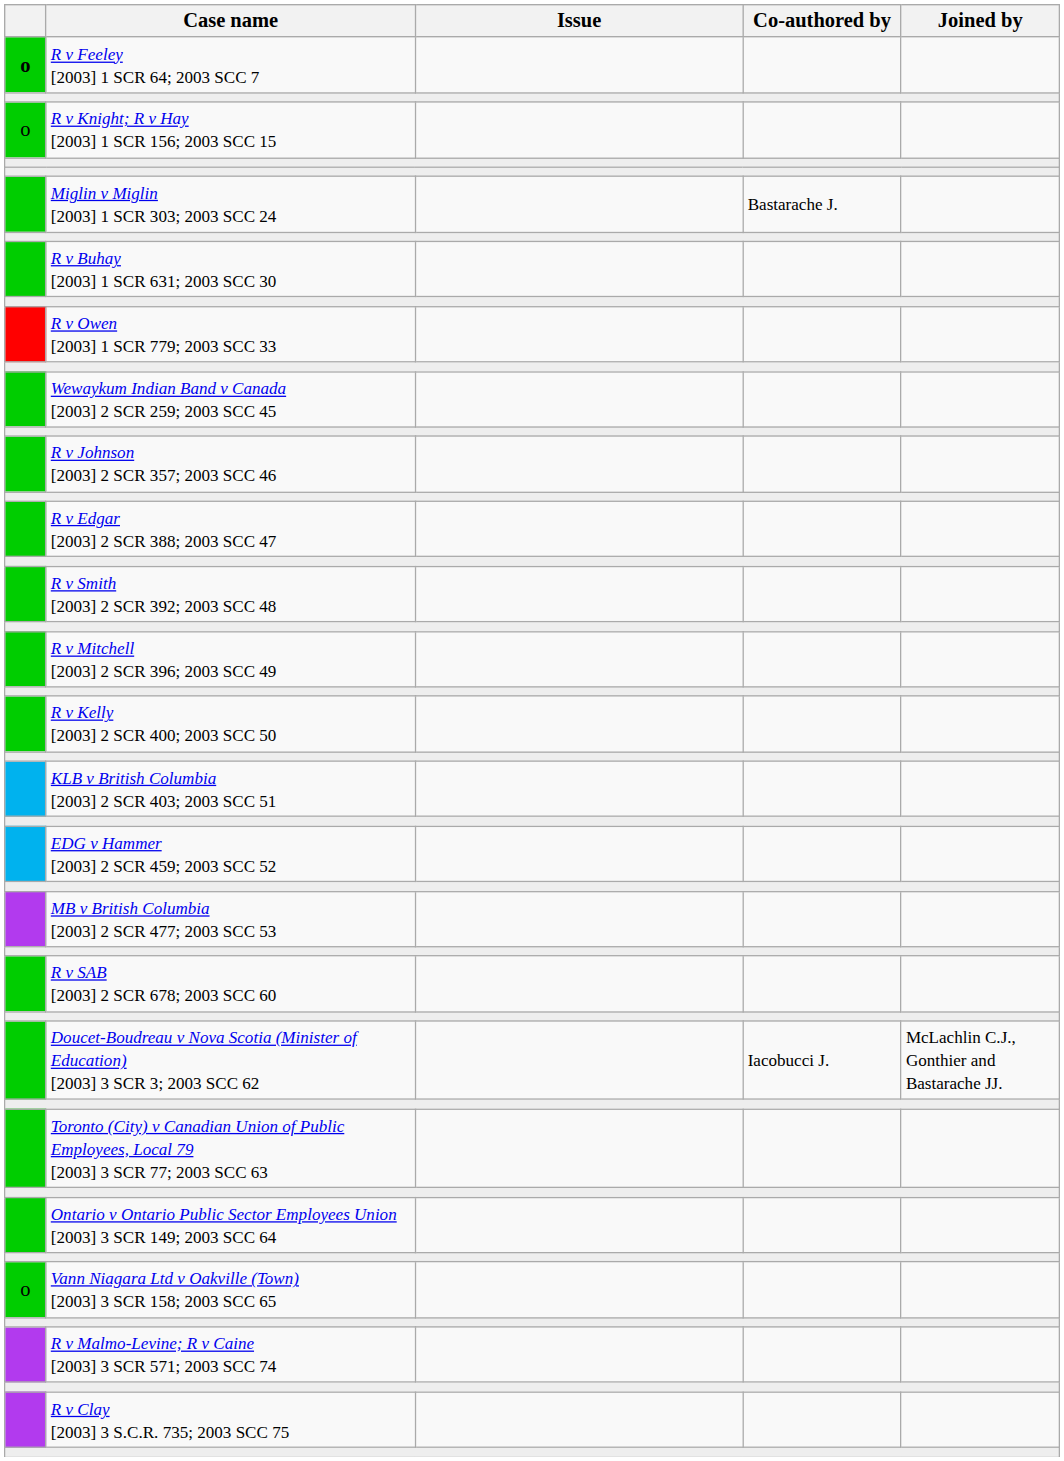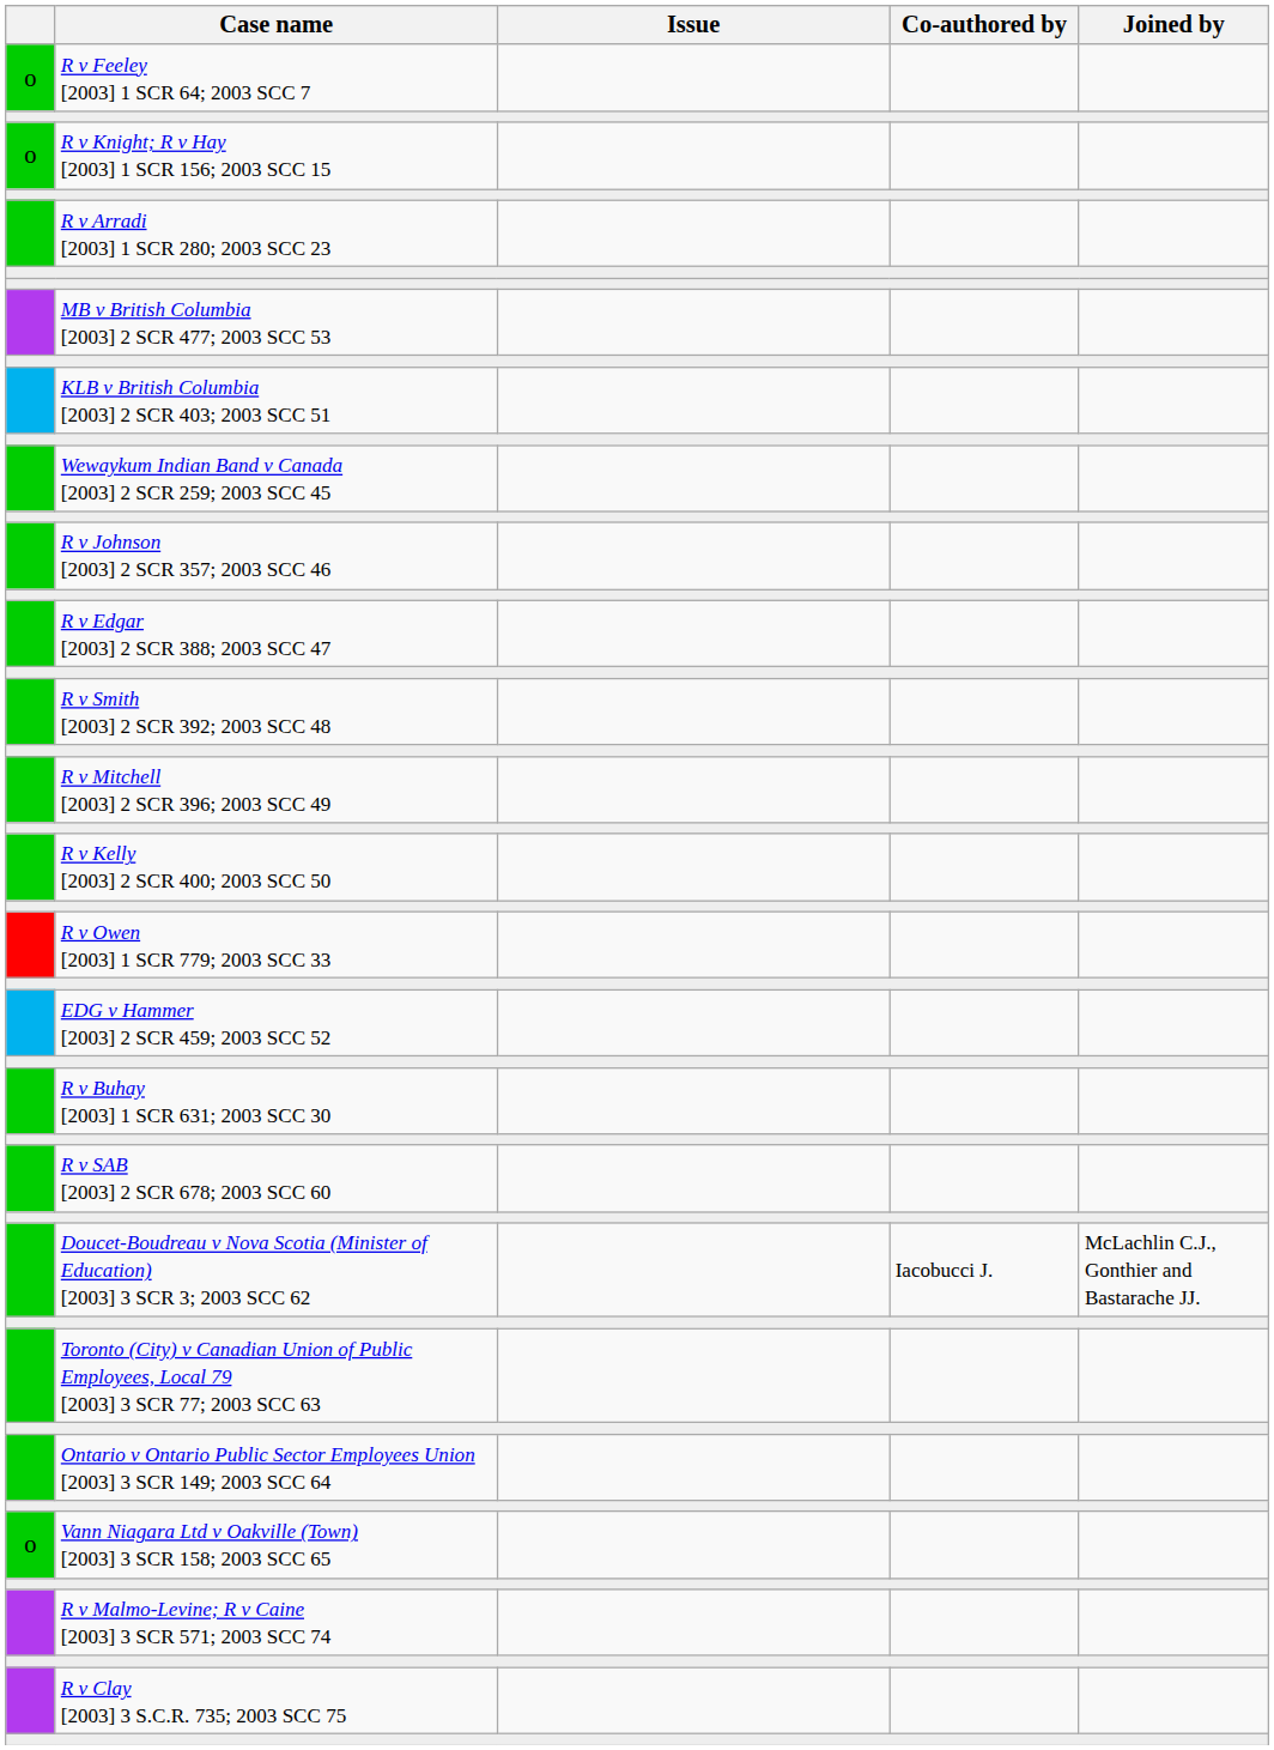 <table class="wikitable" width=825>
 <tr bgcolor="#CCCCCC">
 <th width=25px></th>
 <th width=35%>Case name</th>
 <th>Issue</th>
 <th width=15%>Co-authored by</th>
 <th width=15%>Joined by</th>
 </tr>
 <tr>
-<td align=center bgcolor="00cd00"><strong>o</strong></td>
+<td align=center bgcolor="00cd00">o</td>
 <td align=left valign=top><small><em><a href='#'>R v Feeley</a></em><br> [2003] 1 SCR 64; 2003 SCC 7 </small></td>
 <td valign=top><small></small></td>
 <td><small></small></td>
 <td><small></small></td>
 </tr>
 <tr>
 <td bgcolor=#EEEEEE colspan=5 valign=top><small></small></td>
 </tr>
 <tr>
 <td align=center bgcolor="00cd00">o</td>
 <td align=left valign=top><small><em><a href='#'>R v Knight; R v Hay</a></em><br> [2003] 1 SCR 156; 2003 SCC 15 </small></td>
 <td valign=top><small></small></td>
 <td><small></small></td>
 <td><small></small></td>
 </tr>
 <tr>
 <td bgcolor=#EEEEEE colspan=5 valign=top><small></small></td>
 </tr>
 <tr>
-<td bgcolor=#EEEEEE colspan=5 valign=top><small></small></td>
-</tr>
-<tr>
 <td bgcolor="00cd00"></td>
-<td align=left valign=top><small><em><a href='#'>Miglin v Miglin</a></em><br> [2003] 1 SCR 303; 2003 SCC 24 </small></td>
-<td valign=top><small></small></td>
-<td><small> Bastarache J.</small></td>
-<td><small></small></td>
-</tr>
-<tr>
-<td bgcolor=#EEEEEE colspan=5 valign=top><small></small></td>
-</tr>
-<tr>
-<td bgcolor="00cd00"></td>
-<td align=left valign=top><small><em><a href='#'>R v Buhay</a></em><br> [2003] 1 SCR 631; 2003 SCC 30 </small></td>
+<td align=left valign=top><small><em><a href='#'>R v Arradi</a></em><br> [2003] 1 SCR 280; 2003 SCC 23 </small></td>
 <td valign=top><small></small></td>
 <td><small></small></td>
 <td><small></small></td>
 </tr>
 <tr>
 <td bgcolor=#EEEEEE colspan=5 valign=top><small></small></td>
 </tr>
 <tr>
-<td bgcolor="red"></td>
-<td align=left valign=top><small><em><a href='#'>R v Owen</a></em><br> [2003] 1 SCR 779; 2003 SCC 33 </small></td>
+<td bgcolor=#EEEEEE colspan=5 valign=top><small></small></td>
+</tr>
+<tr>
+<td bgcolor="B23aee"></td>
+<td align=left valign=top><small><em><a href='#'>MB v British Columbia</a></em><br>[2003] 2 SCR 477; 2003 SCC 53 </small></td>
+<td valign=top><small></small></td>
+<td><small></small></td>
+<td><small></small></td>
+</tr>
+<tr>
+<td bgcolor=#EEEEEE colspan=5 valign=top><small></small></td>
+</tr>
+<tr>
+<td bgcolor="00B2EE"></td>
+<td align=left valign=top><small><em><a href='#'>KLB v British Columbia</a></em><br>[2003] 2 SCR 403; 2003 SCC 51 </small></td>
 <td valign=top><small></small></td>
 <td><small></small></td>
 <td><small></small></td>
 </tr>
 <tr>
 <td bgcolor=#EEEEEE colspan=5 valign=top><small></small></td>
 </tr>
 <tr>
 <td bgcolor="00cd00"></td>
 <td align=left valign=top><small><em><a href='#'>Wewaykum Indian Band v Canada</a></em><br> [2003] 2 SCR 259; 2003 SCC 45 </small></td>
 <td valign=top><small></small></td>
 <td><small></small></td>
 <td><small></small></td>
 </tr>
 <tr>
 <td bgcolor=#EEEEEE colspan=5 valign=top><small></small></td>
 </tr>
 <tr>
 <td bgcolor="00cd00"></td>
 <td align=left valign=top><small><em><a href='#'>R v Johnson</a></em><br> [2003] 2 SCR 357; 2003 SCC 46 </small></td>
 <td valign=top><small></small></td>
 <td><small></small></td>
 <td><small></small></td>
 </tr>
 <tr>
 <td bgcolor=#EEEEEE colspan=5 valign=top><small></small></td>
 </tr>
 <tr>
 <td bgcolor="00cd00"></td>
 <td align=left valign=top><small><em><a href='#'>R v Edgar</a></em><br>[2003] 2 SCR 388; 2003 SCC 47 </small></td>
 <td valign=top><small></small></td>
 <td><small></small></td>
 <td><small></small></td>
 </tr>
 <tr>
 <td bgcolor=#EEEEEE colspan=5 valign=top><small></small></td>
 </tr>
 <tr>
 <td bgcolor="00cd00"></td>
 <td align=left valign=top><small><em><a href='#'>R v Smith</a></em><br>[2003] 2 SCR 392; 2003 SCC 48 </small></td>
 <td valign=top><small></small></td>
 <td><small></small></td>
 <td><small></small></td>
 </tr>
 <tr>
 <td bgcolor=#EEEEEE colspan=5 valign=top><small></small></td>
 </tr>
 <tr>
 <td bgcolor="00cd00"></td>
 <td align=left valign=top><small><em><a href='#'>R v Mitchell</a></em><br>[2003] 2 SCR 396; 2003 SCC 49 </small></td>
 <td valign=top><small></small></td>
 <td><small></small></td>
 <td><small></small></td>
 </tr>
 <tr>
 <td bgcolor=#EEEEEE colspan=5 valign=top><small></small></td>
 </tr>
 <tr>
 <td bgcolor="00cd00"></td>
 <td align=left valign=top><small><em><a href='#'>R v Kelly</a></em><br>[2003] 2 SCR 400; 2003 SCC 50 </small></td>
 <td valign=top><small></small></td>
 <td><small></small></td>
 <td><small></small></td>
 </tr>
 <tr>
 <td bgcolor=#EEEEEE colspan=5 valign=top><small></small></td>
 </tr>
 <tr>
-<td bgcolor="00B2EE"></td>
-<td align=left valign=top><small><em><a href='#'>KLB v British Columbia</a></em><br>[2003] 2 SCR 403; 2003 SCC 51 </small></td>
+<td bgcolor="red"></td>
+<td align=left valign=top><small><em><a href='#'>R v Owen</a></em><br> [2003] 1 SCR 779; 2003 SCC 33 </small></td>
 <td valign=top><small></small></td>
 <td><small></small></td>
 <td><small></small></td>
 </tr>
 <tr>
 <td bgcolor=#EEEEEE colspan=5 valign=top><small></small></td>
 </tr>
 <tr>
 <td bgcolor="00B2EE"></td>
 <td align=left valign=top><small><em><a href='#'>EDG v Hammer</a></em><br>[2003] 2 SCR 459; 2003 SCC 52 </small></td>
 <td valign=top><small></small></td>
 <td><small></small></td>
 <td><small></small></td>
 </tr>
 <tr>
 <td bgcolor=#EEEEEE colspan=5 valign=top><small></small></td>
 </tr>
 <tr>
-<td bgcolor="B23aee"></td>
-<td align=left valign=top><small><em><a href='#'>MB v British Columbia</a></em><br>[2003] 2 SCR 477; 2003 SCC 53 </small></td>
+<td bgcolor="00cd00"></td>
+<td align=left valign=top><small><em><a href='#'>R v Buhay</a></em><br> [2003] 1 SCR 631; 2003 SCC 30 </small></td>
 <td valign=top><small></small></td>
 <td><small></small></td>
 <td><small></small></td>
 </tr>
 <tr>
 <td bgcolor=#EEEEEE colspan=5 valign=top><small></small></td>
 </tr>
 <tr>
 <td bgcolor="00cd00"></td>
 <td align=left valign=top><small><em><a href='#'>R v SAB</a></em><br>[2003] 2 SCR 678; 2003 SCC 60 </small></td>
 <td valign=top><small></small></td>
 <td><small></small></td>
 <td><small></small></td>
 </tr>
 <tr>
 <td bgcolor=#EEEEEE colspan=5 valign=top><small></small></td>
 </tr>
 <tr>
 <td bgcolor="00cd00"></td>
 <td align=left valign=top><small><em><a href='#'>Doucet-Boudreau v Nova Scotia (Minister of Education)</a></em><br>[2003] 3 SCR 3; 2003 SCC 62 </small></td>
 <td valign=top><small></small></td>
 <td><small>Iacobucci J.</small></td>
 <td><small> McLachlin C.J., Gonthier and Bastarache JJ.</small></td>
 </tr>
 <tr>
 <td bgcolor=#EEEEEE colspan=5 valign=top><small></small></td>
 </tr>
 <tr>
 <td bgcolor="00cd00"></td>
 <td align=left valign=top><small><em><a href='#'>Toronto (City) v Canadian Union of Public Employees, Local 79</a></em><br>[2003] 3 SCR 77; 2003 SCC 63 </small></td>
 <td valign=top><small></small></td>
 <td><small></small></td>
 <td><small></small></td>
 </tr>
 <tr>
 <td bgcolor=#EEEEEE colspan=5 valign=top><small></small></td>
 </tr>
 <tr>
 <td bgcolor="00cd00"></td>
 <td align=left valign=top><small><em><a href='#'>Ontario v Ontario Public Sector Employees Union</a></em><br>[2003] 3 SCR 149; 2003 SCC 64 </small></td>
 <td valign=top><small></small></td>
 <td><small></small></td>
 <td><small></small></td>
 </tr>
 <tr>
 <td bgcolor=#EEEEEE colspan=5 valign=top><small></small></td>
 </tr>
 <tr>
 <td align=center bgcolor="00cd00">o</td>
 <td align=left valign=top><small><em><a href='#'>Vann Niagara Ltd v Oakville (Town)</a></em><br>[2003] 3 SCR 158; 2003 SCC 65 </small></td>
 <td valign=top><small></small></td>
 <td><small></small></td>
 <td><small></small></td>
 </tr>
 <tr>
 <td bgcolor=#EEEEEE colspan=5 valign=top><small></small></td>
 </tr>
 <tr>
 <td bgcolor="B23aee"></td>
 <td align=left valign=top><small><em><a href='#'>R v Malmo-Levine; R v Caine</a></em><br>[2003] 3 SCR 571; 2003 SCC 74 </small></td>
 <td valign=top><small></small></td>
 <td><small></small></td>
 <td><small></small></td>
 </tr>
 <tr>
 <td bgcolor=#EEEEEE colspan=5 valign=top><small></small></td>
 </tr>
 <tr>
 <td bgcolor="B23aee"></td>
 <td align=left valign=top><small><em><a href='#'>R v Clay</a></em><br>[2003] 3 S.C.R. 735; 2003 SCC 75 </small></td>
 <td valign=top><small></small></td>
 <td><small></small></td>
 <td><small></small></td>
 </tr>
 <tr>
 <td bgcolor=#EEEEEE colspan=5 valign=top><small></small></td>
 </tr>
 </table>
